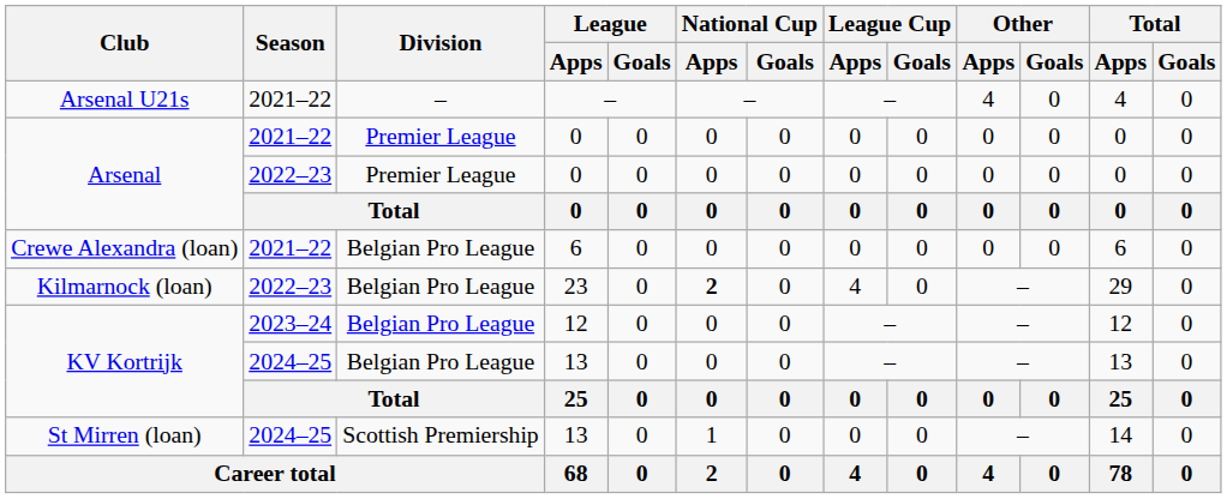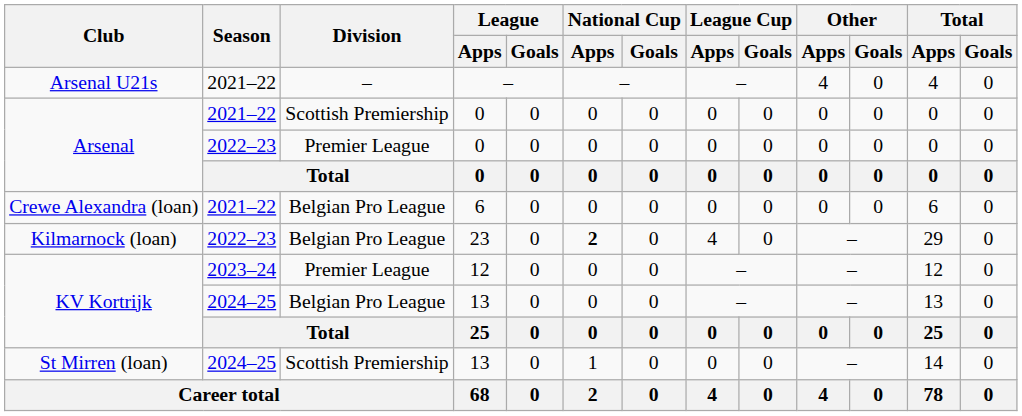 <table class="wikitable" style="text-align:center;">
 <tr>
 <th rowspan="2">Club</th>
 <th rowspan="2">Season</th>
 <th rowspan="2">Division</th>
 <th colspan="2">League</th>
 <th colspan="2">National Cup</th>
 <th colspan="2">League Cup</th>
 <th colspan="2">Other</th>
 <th colspan="2">Total</th>
 </tr>
 <tr>
 <th>Apps</th>
 <th>Goals</th>
 <th>Apps</th>
 <th>Goals</th>
 <th>Apps</th>
 <th>Goals</th>
 <th>Apps</th>
 <th>Goals</th>
 <th>Apps</th>
 <th>Goals</th>
 </tr>
 <tr>
 <td><a href='#'>Arsenal U21s</a></td>
 <td>2021–22</td>
 <td>–</td>
 <td colspan="2">–</td>
 <td colspan="2">–</td>
 <td colspan="2">–</td>
 <td>4</td>
 <td>0</td>
 <td>4</td>
 <td>0</td>
 </tr>
 <tr>
 <td rowspan=3><a href='#'>Arsenal</a></td>
 <td><a href='#'>2021–22</a></td>
-<td><a href='#'>Premier League</a></td>
+<td>Scottish Premiership</td>
 <td>0</td>
 <td>0</td>
 <td>0</td>
 <td>0</td>
 <td>0</td>
 <td>0</td>
 <td>0</td>
 <td>0</td>
 <td>0</td>
 <td>0</td>
 </tr>
 <tr>
 <td><a href='#'>2022–23</a></td>
 <td>Premier League</td>
 <td>0</td>
 <td>0</td>
 <td>0</td>
 <td>0</td>
 <td>0</td>
 <td>0</td>
 <td>0</td>
 <td>0</td>
 <td>0</td>
 <td>0</td>
 </tr>
 <tr>
 <th colspan="2">Total</th>
 <th>0</th>
 <th>0</th>
 <th>0</th>
 <th>0</th>
 <th>0</th>
 <th>0</th>
 <th>0</th>
 <th>0</th>
 <th>0</th>
 <th>0</th>
 </tr>
 <tr>
 <td><a href='#'>Crewe Alexandra</a> (loan)</td>
 <td><a href='#'>2021–22</a></td>
 <td>Belgian Pro League</td>
 <td>6</td>
 <td>0</td>
 <td>0</td>
 <td>0</td>
 <td>0</td>
 <td>0</td>
 <td>0</td>
 <td>0</td>
 <td>6</td>
 <td>0</td>
 </tr>
 <tr>
 <td><a href='#'>Kilmarnock</a> (loan)</td>
 <td><a href='#'>2022–23</a></td>
 <td>Belgian Pro League</td>
 <td>23</td>
 <td>0</td>
 <td><strong>2</strong></td>
 <td>0</td>
 <td>4</td>
 <td>0</td>
 <td colspan="2">–</td>
 <td>29</td>
 <td>0</td>
 </tr>
 <tr>
 <td rowspan=3><a href='#'>KV Kortrijk</a></td>
 <td><a href='#'>2023–24</a></td>
-<td><a href='#'>Belgian Pro League</a></td>
+<td>Premier League</td>
 <td>12</td>
 <td>0</td>
 <td>0</td>
 <td>0</td>
 <td colspan="2">–</td>
 <td colspan="2">–</td>
 <td>12</td>
 <td>0</td>
 </tr>
 <tr>
 <td><a href='#'>2024–25</a></td>
 <td>Belgian Pro League</td>
 <td>13</td>
 <td>0</td>
 <td>0</td>
 <td>0</td>
 <td colspan="2">–</td>
 <td colspan="2">–</td>
 <td>13</td>
 <td>0</td>
 </tr>
 <tr>
 <th colspan="2">Total</th>
 <th>25</th>
 <th>0</th>
 <th>0</th>
 <th>0</th>
 <th>0</th>
 <th>0</th>
 <th>0</th>
 <th>0</th>
 <th>25</th>
 <th>0</th>
 </tr>
 <tr>
 <td><a href='#'>St Mirren</a> (loan)</td>
 <td><a href='#'>2024–25</a></td>
 <td>Scottish Premiership</td>
 <td>13</td>
 <td>0</td>
 <td>1</td>
 <td>0</td>
 <td>0</td>
 <td>0</td>
 <td colspan="2">–</td>
 <td>14</td>
 <td>0</td>
 </tr>
 <tr>
 <th colspan="3">Career total</th>
 <th>68</th>
 <th>0</th>
 <th>2</th>
 <th>0</th>
 <th>4</th>
 <th>0</th>
 <th>4</th>
 <th>0</th>
 <th>78</th>
 <th>0</th>
 </tr>
 </table>
